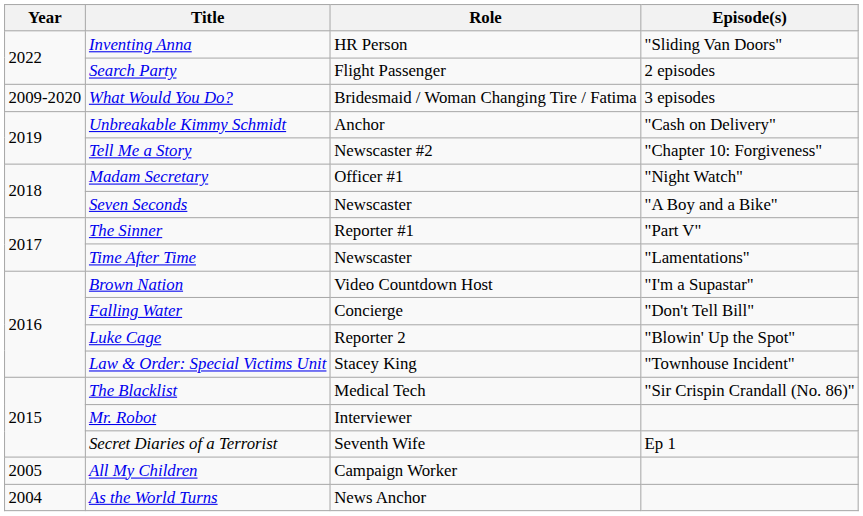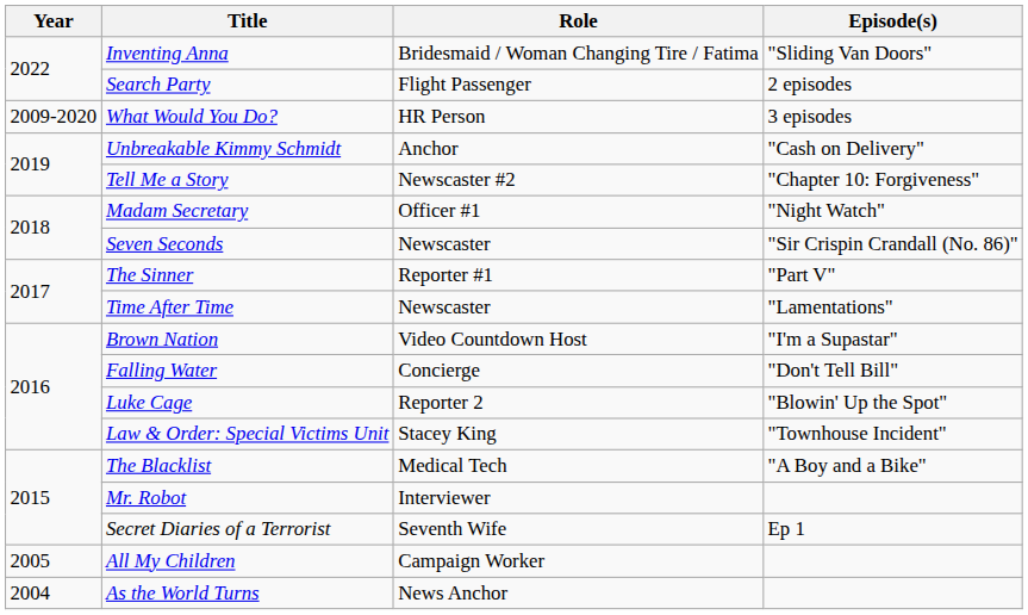 <table class="wikitable sortable">
 <tr>
 <th>Year</th>
 <th>Title</th>
 <th>Role</th>
 <th>Episode(s)</th>
 </tr>
 <tr>
 <td rowspan="2">2022</td>
 <td><em><a href='#'>Inventing Anna</a></em></td>
-<td>HR Person</td>
+<td>Bridesmaid / Woman Changing Tire / Fatima</td>
 <td>"Sliding Van Doors"</td>
 </tr>
 <tr>
 <td><em><a href='#'>Search Party</a></em></td>
 <td>Flight Passenger</td>
 <td>2 episodes</td>
 </tr>
 <tr>
 <td>2009-2020</td>
 <td><em><a href='#'>What Would You Do?</a></em></td>
-<td>Bridesmaid / Woman Changing Tire / Fatima</td>
+<td>HR Person</td>
 <td>3 episodes</td>
 </tr>
 <tr>
 <td rowspan="2">2019</td>
 <td><em><a href='#'>Unbreakable Kimmy Schmidt</a></em></td>
 <td>Anchor</td>
 <td>"Cash on Delivery"</td>
 </tr>
 <tr>
 <td><em><a href='#'>Tell Me a Story</a></em></td>
 <td>Newscaster #2</td>
 <td>"Chapter 10: Forgiveness"</td>
 </tr>
 <tr>
 <td rowspan="2">2018</td>
 <td><em><a href='#'>Madam Secretary</a></em></td>
 <td>Officer #1</td>
 <td>"Night Watch"</td>
 </tr>
 <tr>
 <td><em><a href='#'>Seven Seconds</a></em></td>
 <td>Newscaster</td>
-<td>"A Boy and a Bike"</td>
+<td>"Sir Crispin Crandall (No. 86)"</td>
 </tr>
 <tr>
 <td rowspan="2">2017</td>
 <td><em><a href='#'>The Sinner</a></em></td>
 <td>Reporter #1</td>
 <td>"Part V"</td>
 </tr>
 <tr>
 <td><em><a href='#'>Time After Time</a></em></td>
 <td>Newscaster</td>
 <td>"Lamentations"</td>
 </tr>
 <tr>
 <td rowspan="4">2016</td>
 <td><em><a href='#'>Brown Nation</a></em></td>
 <td>Video Countdown Host</td>
 <td>"I'm a Supastar"</td>
 </tr>
 <tr>
 <td><em><a href='#'>Falling Water</a></em></td>
 <td>Concierge</td>
 <td>"Don't Tell Bill"</td>
 </tr>
 <tr>
 <td><em><a href='#'>Luke Cage</a></em></td>
 <td>Reporter 2</td>
 <td>"Blowin' Up the Spot"</td>
 </tr>
 <tr>
 <td><em><a href='#'>Law & Order: Special Victims Unit</a></em></td>
 <td>Stacey King</td>
 <td>"Townhouse Incident"</td>
 </tr>
 <tr>
 <td rowspan="3">2015</td>
 <td><em><a href='#'>The Blacklist</a></em></td>
 <td>Medical Tech</td>
-<td>"Sir Crispin Crandall (No. 86)"</td>
+<td>"A Boy and a Bike"</td>
 </tr>
 <tr>
 <td><em><a href='#'>Mr. Robot</a></em></td>
 <td>Interviewer</td>
 <td></td>
 </tr>
 <tr>
 <td><em>Secret Diaries of a Terrorist</em></td>
 <td>Seventh Wife</td>
 <td>Ep 1</td>
 </tr>
 <tr>
 <td>2005</td>
 <td><em><a href='#'>All My Children</a></em></td>
 <td>Campaign Worker</td>
 <td></td>
 </tr>
 <tr>
 <td>2004</td>
 <td><em><a href='#'>As the World Turns</a></em></td>
 <td>News Anchor</td>
 <td></td>
 </tr>
 </table>
